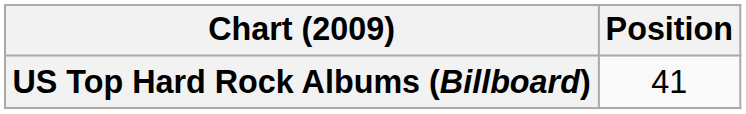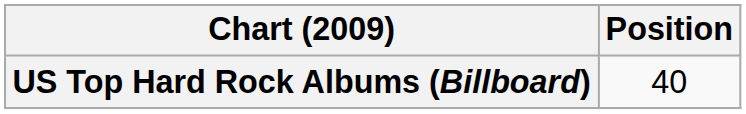 <table class="wikitable sortable plainrowheaders" style="text-align:center">
 <tr>
 <th scope="col">Chart (2009)</th>
 <th scope="col">Position</th>
 </tr>
 <tr>
 <th scope="row">US Top Hard Rock Albums (<em>Billboard</em>)</th>
-<td>41</td>
+<td>40</td>
 </tr>
 <tr>
 </tr>
 </table>
